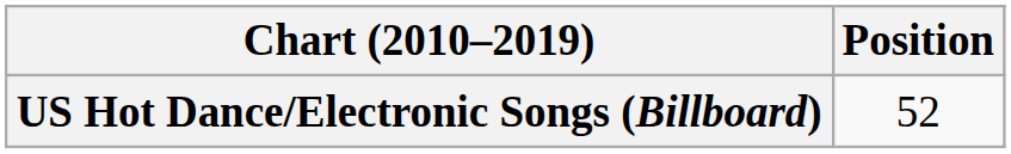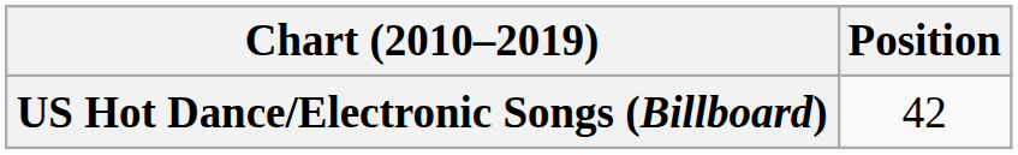 <table class="wikitable plainrowheaders" style="text-align:center">
 <tr>
 <th scope="col">Chart (2010–2019)</th>
 <th scope="col">Position</th>
 </tr>
 <tr>
 <th scope="row">US Hot Dance/Electronic Songs (<em>Billboard</em>)</th>
-<td>52</td>
+<td>42</td>
 </tr>
 </table>
